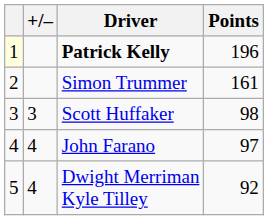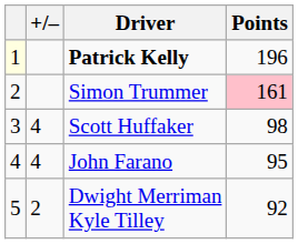 <table class="wikitable" style="font-size: 95%;">
 <tr>
 <th scope="col"></th>
 <th scope="col">+/–</th>
 <th scope="col">Driver</th>
 <th scope="col">Points</th>
 </tr>
 <tr>
 <td align=center style="background: lightyellow;">1</td>
 <td align="left"></td>
 <td><strong> Patrick Kelly</strong></td>
 <td align=right>196</td>
 </tr>
 <tr>
 <td align=center>2</td>
 <td align="left"></td>
 <td> <a href='#'>Simon Trummer</a></td>
-<td align=right>161</td>
+<td align=right style="background: pink;">161</td>
 </tr>
 <tr>
 <td align=center>3</td>
-<td align="left"> 3</td>
+<td align="left"> 4</td>
 <td> <a href='#'>Scott Huffaker</a></td>
 <td align=right>98</td>
 </tr>
 <tr>
 <td align=center>4</td>
 <td align="left"> 4</td>
 <td> <a href='#'>John Farano</a></td>
-<td align=right>97</td>
+<td align=right>95</td>
 </tr>
 <tr>
 <td align=center>5</td>
-<td align="left"> 4</td>
+<td align="left"> 2</td>
 <td> <a href='#'>Dwight Merriman</a><br> <a href='#'>Kyle Tilley</a></td>
 <td align=right>92</td>
 </tr>
 </table>
